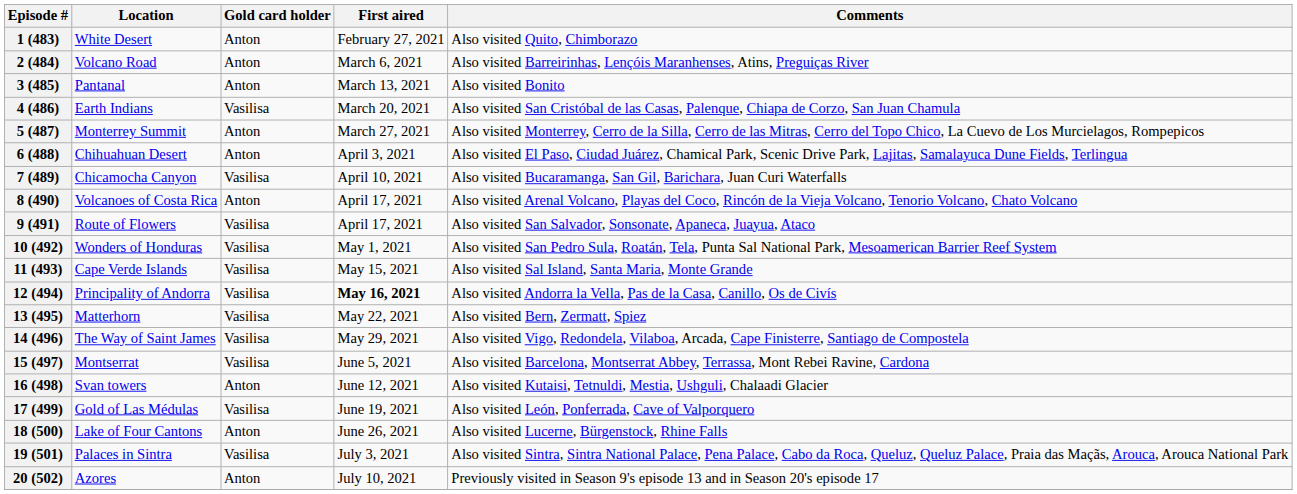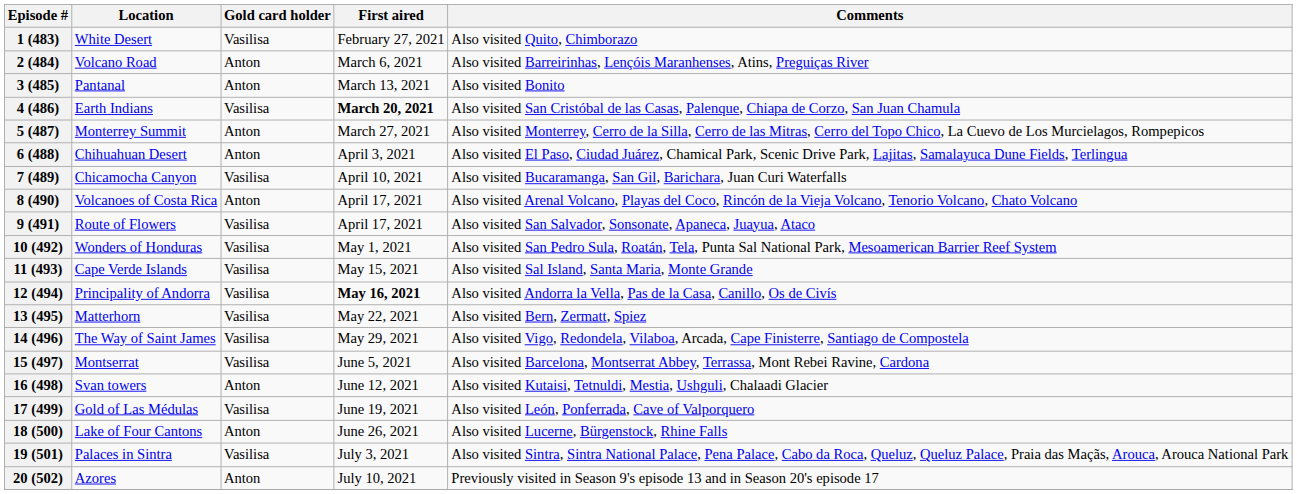 <table class="wikitable">
 <tr>
 <th>Episode #</th>
 <th>Location</th>
 <th>Gold card holder</th>
 <th>First aired</th>
 <th>Comments</th>
 </tr>
 <tr>
 <th>1 (483)</th>
 <td> <a href='#'>White Desert</a></td>
-<td>Anton</td>
+<td>Vasilisa</td>
 <td>February 27, 2021</td>
 <td>Also visited <a href='#'>Quito</a>, <a href='#'>Chimborazo</a></td>
 </tr>
 <tr>
 <th>2 (484)</th>
 <td> <a href='#'>Volcano Road</a></td>
 <td>Anton</td>
 <td>March 6, 2021</td>
 <td>Also visited <a href='#'>Barreirinhas</a>, <a href='#'>Lençóis Maranhenses</a>, Atins, <a href='#'>Preguiças River</a></td>
 </tr>
 <tr>
 <th>3 (485)</th>
 <td> <a href='#'>Pantanal</a></td>
 <td>Anton</td>
 <td>March 13, 2021</td>
 <td>Also visited <a href='#'>Bonito</a></td>
 </tr>
 <tr>
 <th>4 (486)</th>
 <td> <a href='#'>Earth Indians</a></td>
 <td>Vasilisa</td>
-<td>March 20, 2021</td>
+<td><strong>March 20, 2021</strong></td>
 <td>Also visited <a href='#'>San Cristóbal de las Casas</a>, <a href='#'>Palenque</a>, <a href='#'>Chiapa de Corzo</a>, <a href='#'>San Juan Chamula</a></td>
 </tr>
 <tr>
 <th>5 (487)</th>
 <td> <a href='#'>Monterrey Summit</a></td>
 <td>Anton</td>
 <td>March 27, 2021</td>
 <td>Also visited <a href='#'>Monterrey</a>, <a href='#'>Cerro de la Silla</a>, <a href='#'>Cerro de las Mitras</a>, <a href='#'>Cerro del Topo Chico</a>, La Cuevо de Los Murcielagos, Rompepicos</td>
 </tr>
 <tr>
 <th>6 (488)</th>
 <td>  <a href='#'>Chihuahuan Desert</a></td>
 <td>Anton</td>
 <td>April 3, 2021</td>
 <td>Also visited <a href='#'>El Paso</a>, <a href='#'>Ciudad Juárez</a>, Chamical Park, Scenic Drive Park, <a href='#'>Lajitas</a>, <a href='#'>Samalayuca Dune Fields</a>, <a href='#'>Terlingua</a></td>
 </tr>
 <tr>
 <th>7 (489)</th>
 <td> <a href='#'>Chicamocha Canyon</a></td>
 <td>Vasilisa</td>
 <td>April 10, 2021</td>
 <td>Also visited <a href='#'>Bucaramanga</a>, <a href='#'>San Gil</a>, <a href='#'>Barichara</a>, Juan Curi Waterfalls</td>
 </tr>
 <tr>
 <th>8 (490)</th>
 <td> <a href='#'>Volcanoes of Costa Rica</a></td>
 <td>Anton</td>
 <td>April 17, 2021</td>
 <td>Also visited <a href='#'>Arenal Volcano</a>, <a href='#'>Playas del Coco</a>, <a href='#'>Rincón de la Vieja Volcano</a>, <a href='#'>Tenorio Volcano</a>, <a href='#'>Chato Volcano</a></td>
 </tr>
 <tr>
 <th>9 (491)</th>
 <td> <a href='#'>Route of Flowers</a></td>
 <td>Vasilisa</td>
 <td>April 17, 2021</td>
 <td>Also visited <a href='#'>San Salvador</a>, <a href='#'>Sonsonate</a>, <a href='#'>Apaneca</a>, <a href='#'>Juayua</a>, <a href='#'>Ataco</a></td>
 </tr>
 <tr>
 <th>10 (492)</th>
 <td> <a href='#'>Wonders of Honduras</a></td>
 <td>Vasilisa</td>
 <td>May 1, 2021</td>
 <td>Also visited <a href='#'>San Pedro Sula</a>, <a href='#'>Roatán</a>, <a href='#'>Tela</a>, Punta Sal National Park, <a href='#'>Mesoamerican Barrier Reef System</a></td>
 </tr>
 <tr>
 <th>11 (493)</th>
 <td> <a href='#'>Cape Verde Islands</a></td>
 <td>Vasilisa</td>
 <td>May 15, 2021</td>
 <td>Also visited <a href='#'>Sal Island</a>, <a href='#'>Santa Maria</a>, <a href='#'>Monte Grande</a></td>
 </tr>
 <tr>
 <th>12 (494)</th>
 <td> <a href='#'>Principality of Andorra</a></td>
 <td>Vasilisa</td>
 <td><strong>May 16, 2021</strong></td>
 <td>Also visited <a href='#'>Andorra la Vella</a>, <a href='#'>Pas de la Casa</a>, <a href='#'>Canillo</a>, <a href='#'>Os de Civís</a></td>
 </tr>
 <tr>
 <th>13 (495)</th>
 <td> <a href='#'>Matterhorn</a></td>
 <td>Vasilisa</td>
 <td>May 22, 2021</td>
 <td>Also visited <a href='#'>Bern</a>, <a href='#'>Zermatt</a>, <a href='#'>Spiez</a></td>
 </tr>
 <tr>
 <th>14 (496)</th>
 <td> <a href='#'>The Way of Saint James</a></td>
 <td>Vasilisa</td>
 <td>May 29, 2021</td>
 <td>Also visited <a href='#'>Vigo</a>, <a href='#'>Redondela</a>, <a href='#'>Vilaboa</a>, Arcada, <a href='#'>Cape Finisterre</a>, <a href='#'>Santiago de Compostela</a></td>
 </tr>
 <tr>
 <th>15 (497)</th>
 <td> <a href='#'>Montserrat</a></td>
 <td>Vasilisa</td>
 <td>June 5, 2021</td>
 <td>Also visited <a href='#'>Barcelona</a>, <a href='#'>Montserrat Abbey</a>, <a href='#'>Terrassa</a>, Mont Rebei Ravine, <a href='#'>Cardona</a></td>
 </tr>
 <tr>
 <th>16 (498)</th>
 <td> <a href='#'>Svan towers</a></td>
 <td>Anton</td>
 <td>June 12, 2021</td>
 <td>Also visited <a href='#'>Kutaisi</a>, <a href='#'>Tetnuldi</a>, <a href='#'>Mestia</a>, <a href='#'>Ushguli</a>, Chalaadi Glacier</td>
 </tr>
 <tr>
 <th>17 (499)</th>
 <td> <a href='#'>Gold of Las Médulas</a></td>
 <td>Vasilisa</td>
 <td>June 19, 2021</td>
 <td>Also visited <a href='#'>León</a>, <a href='#'>Ponferrada</a>, <a href='#'>Cave of Valporquero</a></td>
 </tr>
 <tr>
 <th>18 (500)</th>
 <td> <a href='#'>Lake of Four Cantons</a></td>
 <td>Anton</td>
 <td>June 26, 2021</td>
 <td>Also visited <a href='#'>Lucerne</a>, <a href='#'>Bürgenstock</a>, <a href='#'>Rhine Falls</a></td>
 </tr>
 <tr>
 <th>19 (501)</th>
 <td> <a href='#'>Palaces in Sintra</a></td>
 <td>Vasilisa</td>
 <td>July 3, 2021</td>
 <td>Also visited <a href='#'>Sintra</a>, <a href='#'>Sintra National Palace</a>, <a href='#'>Pena Palace</a>, <a href='#'>Cabo da Roca</a>, <a href='#'>Queluz</a>, <a href='#'>Queluz Palace</a>, Praia das Maçãs, <a href='#'>Arouca</a>, Arouca National Park</td>
 </tr>
 <tr>
 <th>20 (502)</th>
 <td> <a href='#'>Azores</a></td>
 <td>Anton</td>
 <td>July 10, 2021</td>
 <td>Previously visited in Season 9's episode 13 and in Season 20's episode 17</td>
 </tr>
 <tr>
 </tr>
 </table>
